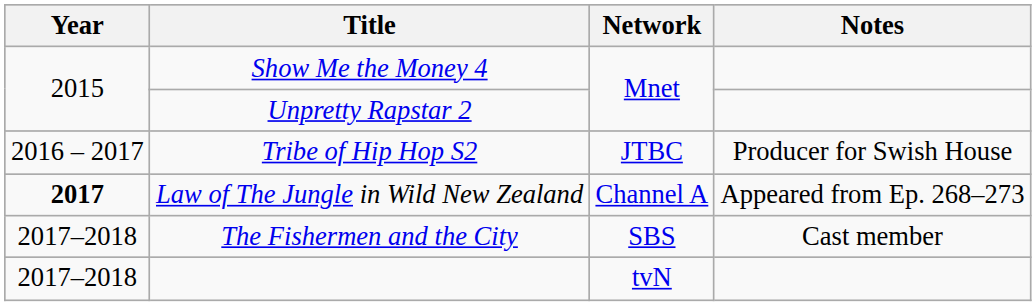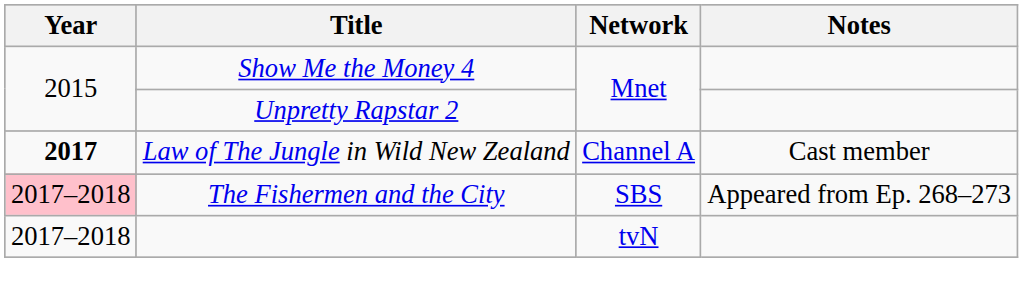 <table class="wikitable" style="text-align:center;">
 <tr>
 <th>Year</th>
 <th>Title</th>
 <th>Network</th>
 <th>Notes</th>
 </tr>
 <tr>
 <td rowspan="2">2015</td>
 <td><em><a href='#'>Show Me the Money 4</a></em></td>
 <td rowspan="2"><a href='#'>Mnet</a></td>
 <td></td>
 </tr>
 <tr>
 <td><em><a href='#'>Unpretty Rapstar 2</a></em></td>
 <td></td>
 </tr>
 <tr>
-<td>2016 – 2017</td>
-<td><em><a href='#'>Tribe of Hip Hop S2</a></em></td>
-<td><a href='#'>JTBC</a></td>
-<td>Producer for Swish House</td>
-</tr>
-<tr>
 <td><strong>2017</strong></td>
 <td><em><a href='#'>Law of The Jungle</a> in Wild New Zealand</em></td>
 <td><a href='#'>Channel A</a></td>
-<td>Appeared from Ep. 268–273</td>
+<td>Cast member</td>
 </tr>
 <tr>
-<td>2017–2018</td>
+<td style="background: pink;">2017–2018</td>
 <td><em><a href='#'>The Fishermen and the City</a></em></td>
 <td><a href='#'>SBS</a></td>
-<td>Cast member</td>
+<td>Appeared from Ep. 268–273</td>
 </tr>
 <tr>
 <td>2017–2018</td>
 <td><em></em></td>
 <td><a href='#'>tvN</a></td>
 <td></td>
 </tr>
 </table>
